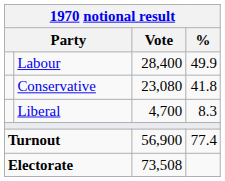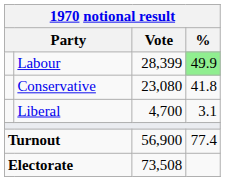 <table class="wikitable">
 <tr>
 <th colspan="4"><a href='#'>1970</a> <a href='#'>notional result</a></th>
 </tr>
 <tr>
 <th bgcolor="#DDDDFF" width="130px" colspan="2">Party</th>
 <th bgcolor="#DDDDFF" width="50px">Vote</th>
 <th bgcolor="#DDDDFF" width="30px">%</th>
 </tr>
 <tr>
 <td></td>
 <td><a href='#'>Labour</a></td>
-<td align=right>28,400</td>
-<td align=right>49.9</td>
+<td align=right>28,399</td>
+<td align=right style="background: lightgreen;">49.9</td>
 </tr>
 <tr>
 <td></td>
 <td><a href='#'>Conservative</a></td>
 <td align=right>23,080</td>
 <td align=right>41.8</td>
 </tr>
 <tr>
 <td></td>
 <td><a href='#'>Liberal</a></td>
 <td align=right>4,700</td>
-<td align=right>8.3</td>
+<td align=right>3.1</td>
 </tr>
 <tr>
 <td colspan="4" bgcolor="#EAECF0"></td>
 </tr>
 <tr>
 <td colspan="2"><strong>Turnout</strong></td>
 <td align=right>56,900</td>
 <td align=right>77.4</td>
 </tr>
 <tr>
 <td colspan="2"><strong>Electorate</strong></td>
 <td align=right>73,508</td>
 </tr>
 </table>
